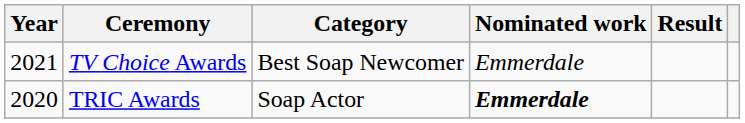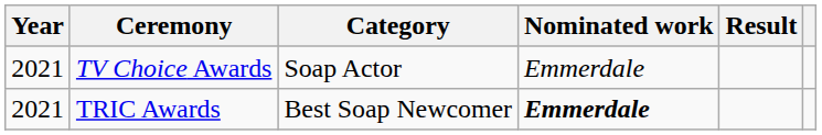 <table class="wikitable">
 <tr>
 <th>Year</th>
 <th>Ceremony</th>
 <th>Category</th>
 <th>Nominated work</th>
 <th>Result</th>
 <th></th>
 </tr>
 <tr>
 <td>2021</td>
 <td><a href='#'><em>TV Choice</em> Awards</a></td>
-<td>Best Soap Newcomer</td>
+<td>Soap Actor</td>
 <td><em>Emmerdale</em></td>
 <td></td>
 <td align="center"></td>
 </tr>
 <tr>
-<td>2020</td>
+<td>2021</td>
 <td><a href='#'>TRIC Awards</a></td>
-<td>Soap Actor</td>
+<td>Best Soap Newcomer</td>
 <td><strong><em>Emmerdale</em></strong></td>
 <td></td>
 <td align="center"></td>
 </tr>
 </table>
